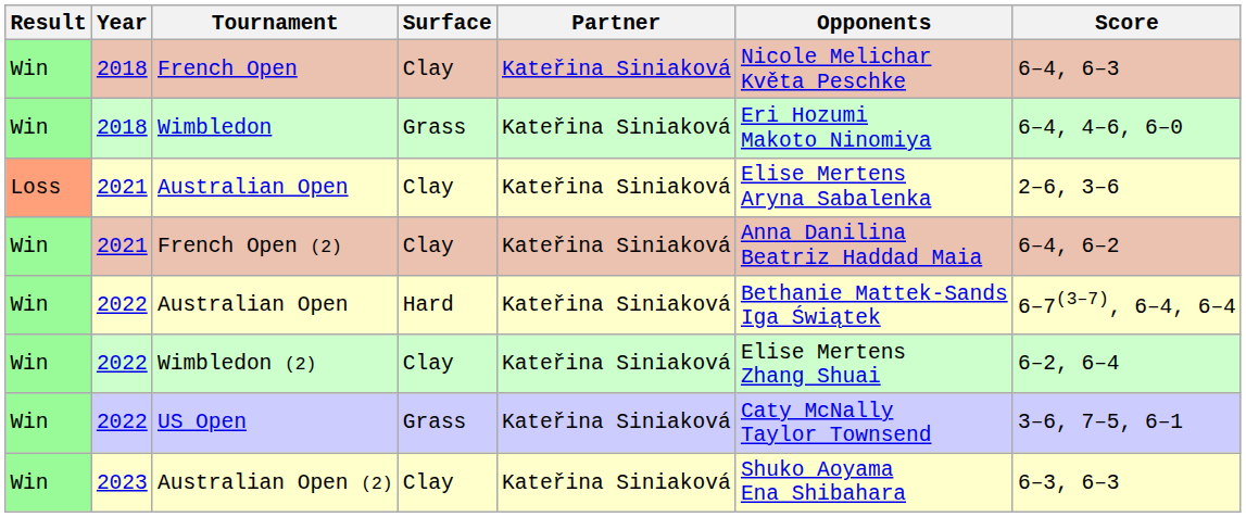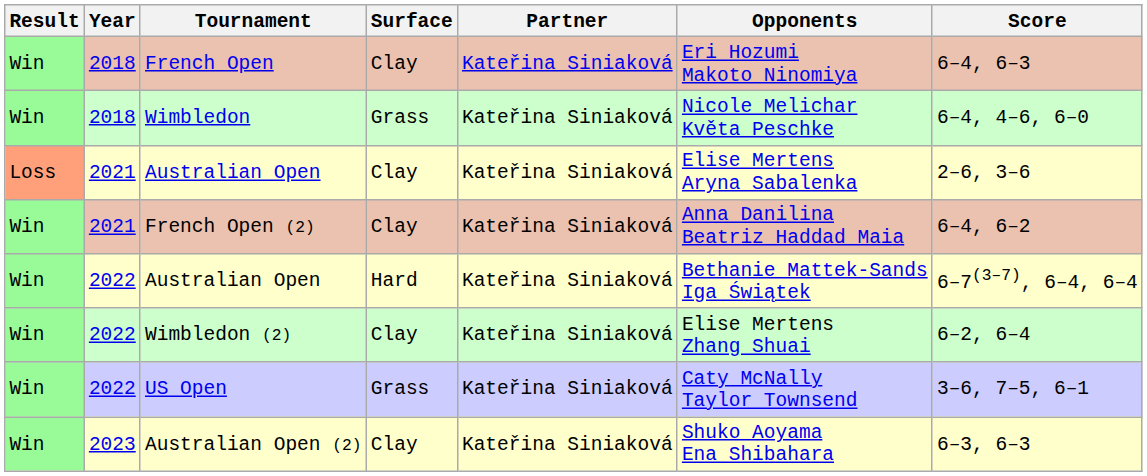 <table class="sortable wikitable">
 <tr>
 <th>Result</th>
 <th>Year</th>
 <th>Tournament</th>
 <th>Surface</th>
 <th>Partner</th>
 <th>Opponents</th>
 <th class=unsortable>Score</th>
 </tr>
 <tr style=background:#ebc2af>
 <td style=background:#98fb98>Win</td>
 <td><a href='#'>2018</a></td>
 <td><a href='#'>French Open</a></td>
 <td>Clay</td>
 <td> <a href='#'>Kateřina Siniaková</a></td>
-<td> <a href='#'>Nicole Melichar</a> <br>  <a href='#'>Květa Peschke</a></td>
+<td> <a href='#'>Eri Hozumi</a> <br>  <a href='#'>Makoto Ninomiya</a></td>
 <td>6–4, 6–3</td>
 </tr>
 <tr style=background:#cfc>
 <td style=background:#98fb98>Win</td>
 <td><a href='#'>2018</a></td>
 <td><a href='#'>Wimbledon</a></td>
 <td>Grass</td>
 <td> Kateřina Siniaková</td>
-<td> <a href='#'>Eri Hozumi</a> <br>  <a href='#'>Makoto Ninomiya</a></td>
+<td> <a href='#'>Nicole Melichar</a> <br>  <a href='#'>Květa Peschke</a></td>
 <td>6–4, 4–6, 6–0</td>
 </tr>
 <tr style=background:#ffc>
 <td style=background:#ffa07a>Loss</td>
 <td><a href='#'>2021</a></td>
 <td><a href='#'>Australian Open</a></td>
 <td>Clay</td>
 <td> Kateřina Siniaková</td>
 <td> <a href='#'>Elise Mertens</a> <br>  <a href='#'>Aryna Sabalenka</a></td>
 <td>2–6, 3–6</td>
 </tr>
 <tr style=background:#ebc2af>
 <td style=background:#98fb98>Win</td>
 <td><a href='#'>2021</a></td>
 <td>French Open <small>(2)</small></td>
 <td>Clay</td>
 <td> Kateřina Siniaková</td>
 <td> <a href='#'>Anna Danilina</a> <br>  <a href='#'>Beatriz Haddad Maia</a></td>
 <td>6–4, 6–2</td>
 </tr>
 <tr style=background:#ffc>
 <td style=background:#98fb98>Win</td>
 <td><a href='#'>2022</a></td>
 <td>Australian Open</td>
 <td>Hard</td>
 <td> Kateřina Siniaková</td>
 <td> <a href='#'>Bethanie Mattek-Sands</a> <br>  <a href='#'>Iga Świątek</a></td>
 <td>6–7<sup>(3–7)</sup>, 6–4, 6–4</td>
 </tr>
 <tr style="background:#cfc;">
 <td style="background:#98fb98;">Win</td>
 <td><a href='#'>2022</a></td>
 <td>Wimbledon <small>(2)</small></td>
 <td>Clay</td>
 <td> Kateřina Siniaková</td>
 <td> Elise Mertens <br>  <a href='#'>Zhang Shuai</a></td>
 <td>6–2, 6–4</td>
 </tr>
 <tr style="background:#ccf;">
 <td style="background:#98fb98;">Win</td>
 <td><a href='#'>2022</a></td>
 <td><a href='#'>US Open</a></td>
 <td>Grass</td>
 <td> Kateřina Siniaková</td>
 <td> <a href='#'>Caty McNally</a> <br>  <a href='#'>Taylor Townsend</a></td>
 <td>3–6, 7–5, 6–1</td>
 </tr>
 <tr style="background:#ffc;">
 <td style="background:#98fb98;">Win</td>
 <td><a href='#'>2023</a></td>
 <td>Australian Open <small>(2)</small></td>
 <td>Clay</td>
 <td> Kateřina Siniaková</td>
 <td> <a href='#'>Shuko Aoyama</a> <br>  <a href='#'>Ena Shibahara</a></td>
 <td>6–3, 6–3</td>
 </tr>
 </table>
